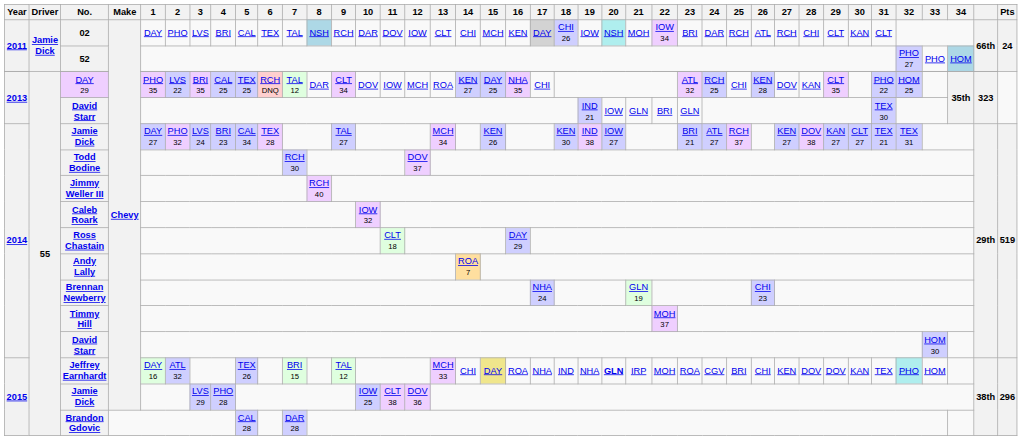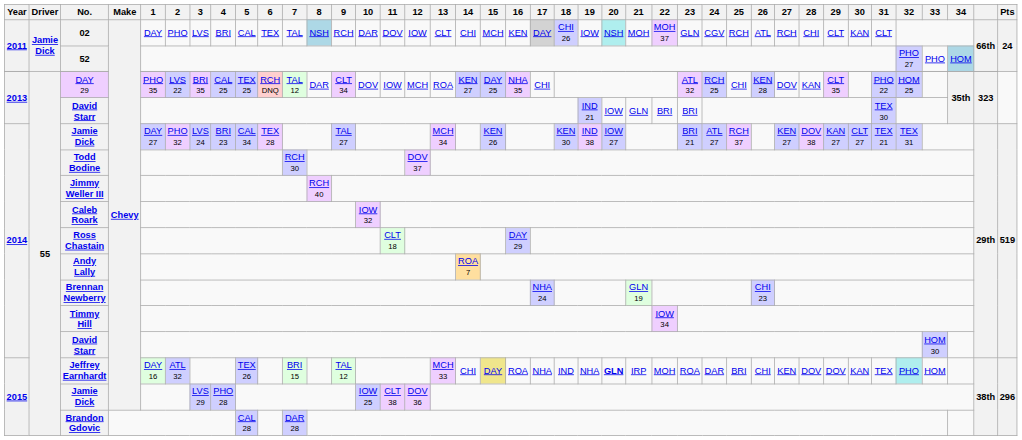 <table class="wikitable" style="text-align:center; font-size:75%">
 <tr>
 <th>Year</th>
 <th>Driver</th>
 <th>No.</th>
 <th>Make</th>
 <th>1</th>
 <th>2</th>
 <th>3</th>
 <th>4</th>
 <th>5</th>
 <th>6</th>
 <th>7</th>
 <th>8</th>
 <th>9</th>
 <th>10</th>
 <th>11</th>
 <th>12</th>
 <th>13</th>
 <th>14</th>
 <th>15</th>
 <th>16</th>
 <th>17</th>
 <th>18</th>
 <th>19</th>
 <th>20</th>
 <th>21</th>
 <th>22</th>
 <th>23</th>
 <th>24</th>
 <th>25</th>
 <th>26</th>
 <th>27</th>
 <th>28</th>
 <th>29</th>
 <th>30</th>
 <th>31</th>
 <th>32</th>
 <th>33</th>
 <th>34</th>
 <th></th>
 <th>Pts</th>
 </tr>
 <tr>
 <th rowspan=2><a href='#'>2011</a></th>
 <th rowspan=3><a href='#'>Jamie Dick</a></th>
 <th>02</th>
 <th rowspan=16><a href='#'>Chevy</a></th>
 <td><a href='#'>DAY</a></td>
 <td><a href='#'>PHO</a></td>
 <td><a href='#'>LVS</a></td>
 <td><a href='#'>BRI</a></td>
 <td><a href='#'>CAL</a></td>
 <td><a href='#'>TEX</a></td>
 <td><a href='#'>TAL</a></td>
 <td style="background: lightblue;"><a href='#'>NSH</a></td>
 <td><a href='#'>RCH</a></td>
 <td><a href='#'>DAR</a></td>
 <td><a href='#'>DOV</a></td>
 <td><a href='#'>IOW</a></td>
 <td><a href='#'>CLT</a></td>
 <td><a href='#'>CHI</a></td>
 <td><a href='#'>MCH</a></td>
 <td><a href='#'>KEN</a></td>
 <td style="background: lightgrey;"><a href='#'>DAY</a></td>
 <td style="background:#CFCFFF;"><a href='#'>CHI</a><br><small>26</small></td>
 <td><a href='#'>IOW</a></td>
 <td style="background: paleturquoise;"><a href='#'>NSH</a></td>
 <td><a href='#'>MOH</a></td>
-<td style="background:#EFCFFF;"><a href='#'>IOW</a><br><small>34</small></td>
-<td><a href='#'>BRI</a></td>
-<td><a href='#'>DAR</a></td>
+<td style="background:#EFCFFF;"><a href='#'>MOH</a><br><small>37</small></td>
+<td><a href='#'>GLN</a></td>
+<td><a href='#'>CGV</a></td>
 <td><a href='#'>RCH</a></td>
 <td><a href='#'>ATL</a></td>
 <td><a href='#'>RCH</a></td>
 <td><a href='#'>CHI</a></td>
 <td><a href='#'>CLT</a></td>
 <td><a href='#'>KAN</a></td>
 <td><a href='#'>CLT</a></td>
 <td colspan=3></td>
 <th rowspan=2>66th</th>
 <th rowspan=2>24</th>
 </tr>
 <tr>
 <th>52</th>
 <td colspan=31></td>
 <td style="background:#CFCFFF;"><a href='#'>PHO</a><br><small>27</small></td>
 <td><a href='#'>PHO</a></td>
 <td style="background: lightblue;"><a href='#'>HOM</a></td>
 </tr>
 <tr>
 </tr>
 <tr>
 <th rowspan=2><a href='#'>2013</a></th>
 <th rowspan=14>55</th>
 <td style="background:#EFCFFF;"><a href='#'>DAY</a><br><small>29</small></td>
 <td style="background:#EFCFFF;"><a href='#'>PHO</a><br><small>35</small></td>
 <td style="background:#CFCFFF;"><a href='#'>LVS</a><br><small>22</small></td>
 <td style="background:#EFCFFF;"><a href='#'>BRI</a><br><small>35</small></td>
 <td style="background:#CFCFFF;"><a href='#'>CAL</a><br><small>25</small></td>
 <td style="background:#CFCFFF;"><a href='#'>TEX</a><br><small>25</small></td>
 <td style="background:#FFCFCF;"><a href='#'>RCH</a><br><small>DNQ</small></td>
 <td style="background:#DFFFDF;"><a href='#'>TAL</a><br><small>12</small></td>
 <td><a href='#'>DAR</a></td>
 <td style="background:#EFCFFF;"><a href='#'>CLT</a><br><small>34</small></td>
 <td><a href='#'>DOV</a></td>
 <td><a href='#'>IOW</a></td>
 <td><a href='#'>MCH</a></td>
 <td><a href='#'>ROA</a></td>
 <td style="background:#CFCFFF;"><a href='#'>KEN</a><br><small>27</small></td>
 <td style="background:#CFCFFF;"><a href='#'>DAY</a><br><small>25</small></td>
 <td style="background:#EFCFFF;"><a href='#'>NHA</a><br><small>35</small></td>
 <td><a href='#'>CHI</a></td>
 <td colspan=5></td>
 <td style="background:#EFCFFF;"><a href='#'>ATL</a><br><small>32</small></td>
 <td style="background:#CFCFFF;"><a href='#'>RCH</a><br><small>25</small></td>
 <td><a href='#'>CHI</a></td>
 <td style="background:#CFCFFF;"><a href='#'>KEN</a><br><small>28</small></td>
 <td><a href='#'>DOV</a></td>
 <td><a href='#'>KAN</a></td>
 <td style="background:#EFCFFF;"><a href='#'>CLT</a><br><small>35</small></td>
 <td></td>
 <td style="background:#CFCFFF;"><a href='#'>PHO</a><br><small>22</small></td>
 <td style="background:#CFCFFF;"><a href='#'>HOM</a><br><small>25</small></td>
 <td></td>
 <th rowspan=2>35th</th>
 <th rowspan=2>323</th>
 </tr>
 <tr>
 <th><a href='#'>David Starr</a></th>
 <td colspan=18></td>
 <td style="background:#CFCFFF;"><a href='#'>IND</a><br><small>21</small></td>
 <td><a href='#'>IOW</a></td>
 <td><a href='#'>GLN</a></td>
 <td><a href='#'>BRI</a></td>
-<td><a href='#'>GLN</a></td>
+<td><a href='#'>BRI</a></td>
 <td colspan=7></td>
 <td style="background:#CFCFFF;"><a href='#'>TEX</a><br><small>30</small></td>
 <td colspan=3></td>
 </tr>
 <tr>
 <th rowspan=9><a href='#'>2014</a></th>
 <th><a href='#'>Jamie Dick</a></th>
 <td style="background:#CFCFFF;"><a href='#'>DAY</a><br><small>27</small></td>
 <td style="background:#EFCFFF;"><a href='#'>PHO</a><br><small>32</small></td>
 <td style="background:#CFCFFF;"><a href='#'>LVS</a><br><small>24</small></td>
 <td style="background:#CFCFFF;"><a href='#'>BRI</a><br><small>23</small></td>
 <td style="background:#CFCFFF;"><a href='#'>CAL</a><br><small>34</small></td>
 <td style="background:#EFCFFF;"><a href='#'>TEX</a><br><small>28</small></td>
 <td colspan=2></td>
 <td style="background:#CFCFFF;"><a href='#'>TAL</a><br><small>27</small></td>
 <td colspan=3></td>
 <td style="background:#EFCFFF;"><a href='#'>MCH</a><br><small>34</small></td>
 <td></td>
 <td style="background:#CFCFFF;"><a href='#'>KEN</a><br><small>26</small></td>
 <td colspan=2></td>
 <td style="background:#CFCFFF;"><a href='#'>KEN</a><br><small>30</small></td>
 <td style="background:#EFCFFF;"><a href='#'>IND</a><br><small>38</small></td>
 <td style="background:#CFCFFF;"><a href='#'>IOW</a><br><small>27</small></td>
 <td colspan=2></td>
 <td style="background:#CFCFFF;"><a href='#'>BRI</a><br><small>21</small></td>
 <td style="background:#CFCFFF;"><a href='#'>ATL</a><br><small>27</small></td>
 <td style="background:#EFCFFF;"><a href='#'>RCH</a><br><small>37</small></td>
 <td></td>
 <td style="background:#CFCFFF;"><a href='#'>KEN</a><br><small>27</small></td>
 <td style="background:#EFCFFF;"><a href='#'>DOV</a><br><small>38</small></td>
 <td style="background:#CFCFFF;"><a href='#'>KAN</a><br><small>27</small></td>
 <td style="background:#CFCFFF;"><a href='#'>CLT</a><br><small>27</small></td>
 <td style="background:#CFCFFF;"><a href='#'>TEX</a><br><small>21</small></td>
 <td style="background:#CFCFFF;"><a href='#'>TEX</a><br><small>31</small></td>
 <td colspan=2></td>
 <th rowspan=9>29th</th>
 <th rowspan=9>519</th>
 </tr>
 <tr>
 <th><a href='#'>Todd Bodine</a></th>
 <td colspan=6></td>
 <td style="background:#CFCFFF;"><a href='#'>RCH</a><br><small>30</small></td>
 <td colspan=4></td>
 <td style="background:#EFCFFF;"><a href='#'>DOV</a><br><small>37</small></td>
 <td colspan=22></td>
 </tr>
 <tr>
 <th><a href='#'>Jimmy Weller III</a></th>
 <td colspan=7></td>
 <td style="background:#EFCFFF;"><a href='#'>RCH</a><br><small>40</small></td>
 <td colspan=26></td>
 </tr>
 <tr>
 <th><a href='#'>Caleb Roark</a></th>
 <td colspan=9></td>
 <td style="background:#EFCFFF;"><a href='#'>IOW</a><br><small>32</small></td>
 <td colspan=24></td>
 </tr>
 <tr>
 <th><a href='#'>Ross Chastain</a></th>
 <td colspan=10></td>
 <td style="background:#DFFFDF;"><a href='#'>CLT</a><br><small>18</small></td>
 <td colspan=4></td>
 <td style="background:#CFCFFF;"><a href='#'>DAY</a><br><small>29</small></td>
 <td colspan=18></td>
 </tr>
 <tr>
 <th><a href='#'>Andy Lally</a></th>
 <td colspan=13></td>
 <td style="background:#FFDF9F;"><a href='#'>ROA</a><br><small>7</small></td>
 <td colspan=20></td>
 </tr>
 <tr>
 <th><a href='#'>Brennan Newberry</a></th>
 <td colspan=16></td>
 <td style="background:#CFCFFF;"><a href='#'>NHA</a><br><small>24</small></td>
 <td colspan=3></td>
 <td style="background:#DFFFDF;"><a href='#'>GLN</a><br><small>19</small></td>
 <td colspan=4></td>
 <td style="background:#CFCFFF;"><a href='#'>CHI</a><br><small>23</small></td>
 <td colspan=8></td>
 </tr>
 <tr>
 <th><a href='#'>Timmy Hill</a></th>
 <td colspan=21></td>
-<td style="background:#EFCFFF;"><a href='#'>MOH</a><br><small>37</small></td>
+<td style="background:#EFCFFF;"><a href='#'>IOW</a><br><small>34</small></td>
 <td colspan=12></td>
 </tr>
 <tr>
 <th><a href='#'>David Starr</a></th>
 <td colspan=32></td>
 <td style="background:#CFCFFF;"><a href='#'>HOM</a><br><small>30</small></td>
 <td></td>
 </tr>
 <tr>
 <th rowspan=3><a href='#'>2015</a></th>
 <th><a href='#'>Jeffrey Earnhardt</a></th>
 <td style="background:#DFFFDF;"><a href='#'>DAY</a><br><small>16</small></td>
 <td style="background:#CFCFFF;"><a href='#'>ATL</a><br><small>32</small></td>
 <td colspan=2></td>
 <td style="background:#CFCFFF;"><a href='#'>TEX</a><br><small>26</small></td>
 <td></td>
 <td style="background:#DFFFDF;"><a href='#'>BRI</a><br><small>15</small></td>
 <td></td>
 <td style="background:#DFFFDF;"><a href='#'>TAL</a><br><small>12</small></td>
 <td colspan=3></td>
 <td style="background:#EFCFFF;"><a href='#'>MCH</a><br><small>33</small></td>
 <td><a href='#'>CHI</a></td>
 <td style="background: khaki;"><a href='#'>DAY</a></td>
 <td><a href='#'>ROA</a></td>
 <td><a href='#'>NHA</a></td>
 <td><a href='#'>IND</a></td>
 <td><a href='#'>NHA</a></td>
 <td><strong><a href='#'>GLN</a></strong></td>
 <td><a href='#'>IRP</a></td>
 <td><a href='#'>MOH</a></td>
 <td><a href='#'>ROA</a></td>
-<td><a href='#'>CGV</a></td>
+<td><a href='#'>DAR</a></td>
 <td><a href='#'>BRI</a></td>
 <td><a href='#'>CHI</a></td>
 <td><a href='#'>KEN</a></td>
 <td><a href='#'>DOV</a></td>
 <td><a href='#'>DOV</a></td>
 <td><a href='#'>KAN</a></td>
 <td><a href='#'>TEX</a></td>
 <td style="background: paleturquoise;"><a href='#'>PHO</a></td>
 <td><a href='#'>HOM</a></td>
 <td></td>
 <th rowspan=3>38th</th>
 <th rowspan=3>296</th>
 </tr>
 <tr>
 <th><a href='#'>Jamie Dick</a></th>
 <td colspan=2></td>
 <td style="background:#CFCFFF;"><a href='#'>LVS</a><br><small>29</small></td>
 <td style="background:#CFCFFF;"><a href='#'>PHO</a><br><small>28</small></td>
 <td colspan=5></td>
 <td style="background:#CFCFFF;"><a href='#'>IOW</a><br><small>25</small></td>
 <td style="background:#EFCFFF;"><a href='#'>CLT</a><br><small>38</small></td>
 <td style="background:#EFCFFF;"><a href='#'>DOV</a><br><small>36</small></td>
 <td colspan=22></td>
 </tr>
 <tr>
 <th><a href='#'>Brandon Gdovic</a></th>
 <td colspan=5></td>
 <td style="background:#CFCFFF;"><a href='#'>CAL</a><br><small>28</small></td>
 <td></td>
 <td style="background:#CFCFFF;"><a href='#'>DAR</a><br><small>28</small></td>
 <td colspan=26></td>
 </tr>
 </table>
